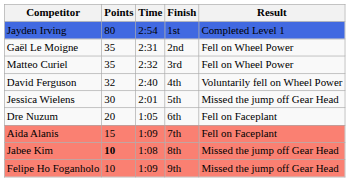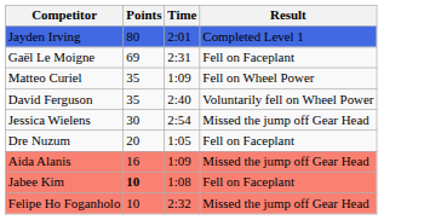 <table class="wikitable sortable">
 <tr>
 <th nowrap="nowrap">Competitor</th>
 <th>Points</th>
 <th>Time</th>
-<th>Finish</th>
 <th>Result</th>
 </tr>
 <tr style="background-color:royalblue">
 <td> Jayden Irving</td>
 <td>80</td>
-<td>2:54</td>
-<td>1st</td>
+<td>2:01</td>
 <td>Completed Level 1</td>
 </tr>
 <tr>
 <td> Gaël Le Moigne</td>
-<td>35</td>
+<td>69</td>
 <td>2:31</td>
-<td>2nd</td>
-<td>Fell on Wheel Power</td>
+<td>Fell on Faceplant</td>
 </tr>
 <tr>
 <td> Matteo Curiel</td>
 <td>35</td>
-<td>2:32</td>
-<td>3rd</td>
+<td>1:09</td>
 <td>Fell on Wheel Power</td>
 </tr>
 <tr>
 <td> David Ferguson</td>
-<td>32</td>
+<td>35</td>
 <td>2:40</td>
-<td>4th</td>
 <td>Voluntarily fell on Wheel Power</td>
 </tr>
 <tr>
 <td> Jessica Wielens</td>
 <td>30</td>
-<td>2:01</td>
-<td>5th</td>
+<td>2:54</td>
 <td>Missed the jump off Gear Head</td>
 </tr>
 <tr>
 <td> Dre Nuzum</td>
 <td>20</td>
 <td>1:05</td>
-<td>6th</td>
 <td>Fell on Faceplant</td>
 </tr>
 <tr style="background-color:#fa8072">
 <td> Aida Alanis</td>
-<td>15</td>
+<td>16</td>
 <td>1:09</td>
-<td>7th</td>
-<td>Fell on Faceplant</td>
+<td>Missed the jump off Gear Head</td>
 </tr>
 <tr style="background-color:#fa8072">
 <td> Jabee Kim</td>
 <td><strong>10</strong></td>
 <td>1:08</td>
-<td>8th</td>
-<td>Missed the jump off Gear Head</td>
+<td>Fell on Faceplant</td>
 </tr>
 <tr style="background-color:#fa8072">
 <td> Felipe Ho Foganholo</td>
 <td>10</td>
-<td>1:09</td>
-<td>9th</td>
+<td>2:32</td>
 <td>Missed the jump off Gear Head</td>
 </tr>
 </table>
